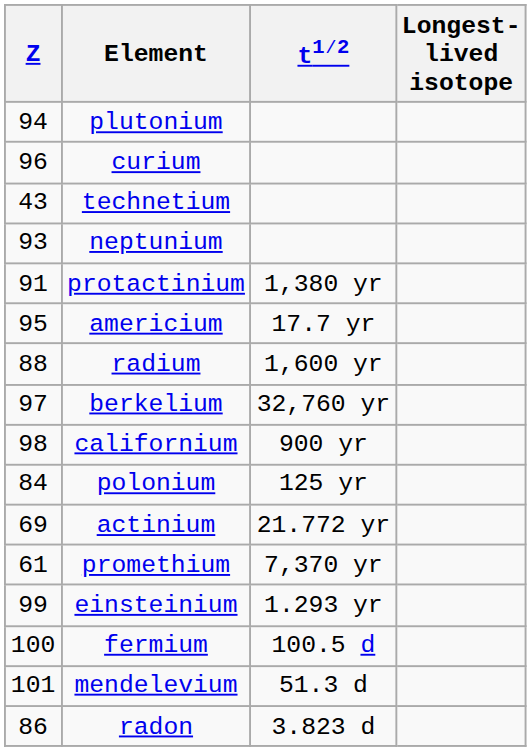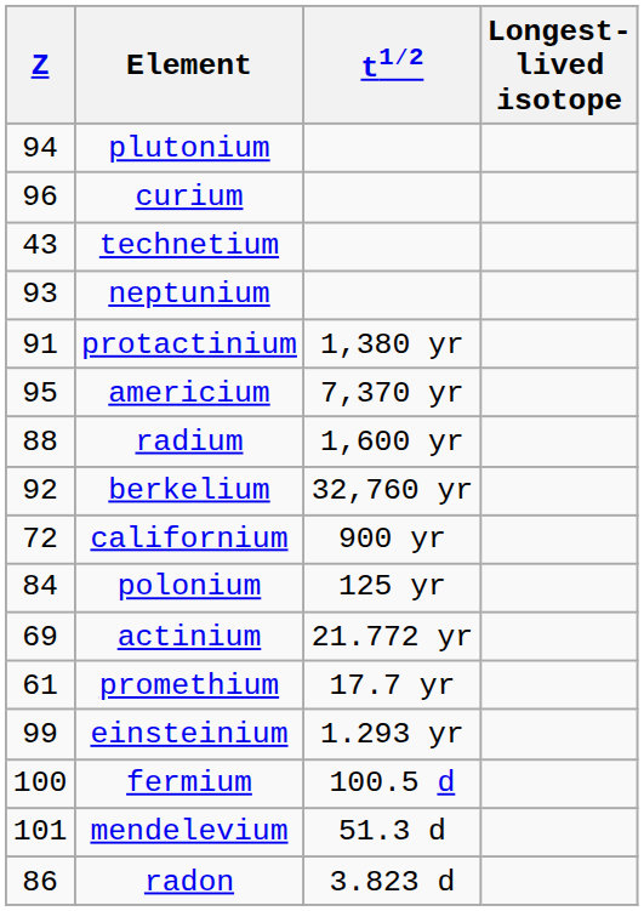 <table class="wikitable sortable" align="top" style="text-align:center">
 <tr>
 <th><a href='#'>Z</a><br></th>
 <th>Element<br></th>
 <th class="unsortable"><a href='#'>t<sup>1⁄2</sup></a></th>
 <th class="unsortable">Longest-<br>lived<br>isotope</th>
 </tr>
 <tr>
 <td>94</td>
 <td><a href='#'>plutonium</a></td>
 <td></td>
 <td></td>
 </tr>
 <tr>
 <td>96</td>
 <td><a href='#'>curium</a></td>
 <td></td>
 <td></td>
 </tr>
 <tr>
 <td>43</td>
 <td><a href='#'>technetium</a></td>
 <td></td>
 <td></td>
 </tr>
 <tr>
 <td>93</td>
 <td><a href='#'>neptunium</a></td>
 <td></td>
 <td></td>
 </tr>
 <tr>
 <td>91</td>
 <td><a href='#'>protactinium</a></td>
 <td>1,380 yr</td>
 <td></td>
 </tr>
 <tr>
 <td>95</td>
 <td><a href='#'>americium</a></td>
-<td>17.7 yr</td>
+<td>7,370 yr</td>
 <td></td>
 </tr>
 <tr>
 <td>88</td>
 <td><a href='#'>radium</a></td>
 <td>1,600 yr</td>
 <td></td>
 </tr>
 <tr>
-<td>97</td>
+<td>92</td>
 <td><a href='#'>berkelium</a></td>
 <td>32,760 yr</td>
 <td></td>
 </tr>
 <tr>
-<td>98</td>
+<td>72</td>
 <td><a href='#'>californium</a></td>
 <td>900 yr</td>
 <td></td>
 </tr>
 <tr>
 <td>84</td>
 <td><a href='#'>polonium</a></td>
 <td>125 yr</td>
 <td></td>
 </tr>
 <tr>
 <td>69</td>
 <td><a href='#'>actinium</a></td>
 <td>21.772 yr</td>
 <td></td>
 </tr>
 <tr>
 <td>61</td>
 <td><a href='#'>promethium</a></td>
-<td>7,370 yr</td>
+<td>17.7 yr</td>
 <td></td>
 </tr>
 <tr>
 <td>99</td>
 <td><a href='#'>einsteinium</a></td>
 <td>1.293 yr</td>
 <td></td>
 </tr>
 <tr>
 <td>100</td>
 <td><a href='#'>fermium</a></td>
 <td>100.5 <a href='#'>d</a></td>
 <td></td>
 </tr>
 <tr>
 <td>101</td>
 <td><a href='#'>mendelevium</a></td>
 <td>51.3 d</td>
 <td></td>
 </tr>
 <tr>
 <td>86</td>
 <td><a href='#'>radon</a></td>
 <td>3.823 d</td>
 <td></td>
 </tr>
 </table>
